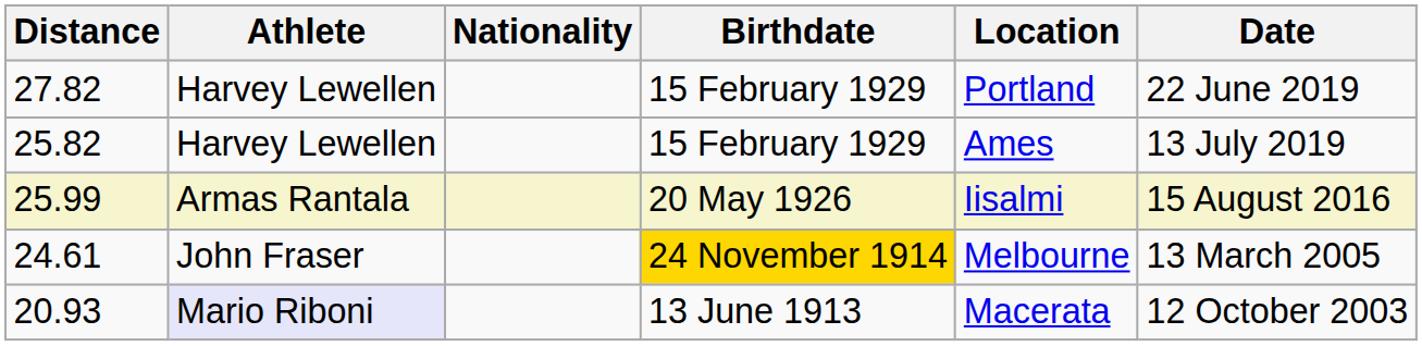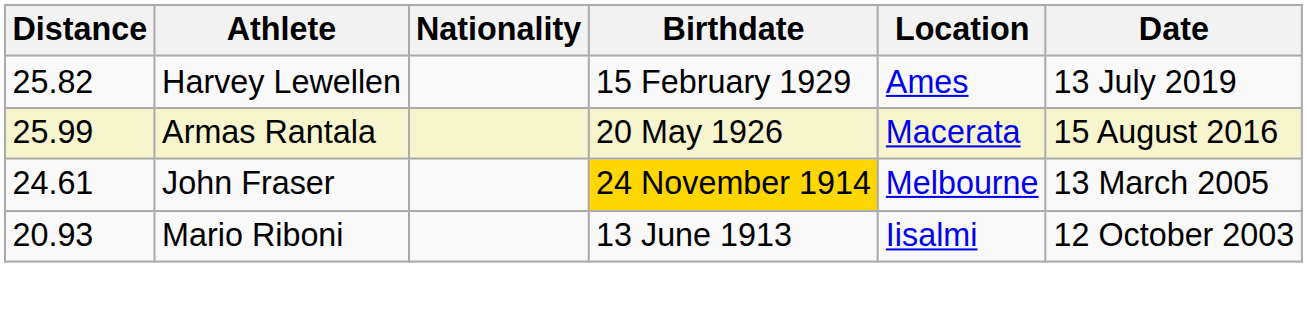 <table class="wikitable">
 <tr>
 <th>Distance</th>
 <th>Athlete</th>
 <th>Nationality</th>
 <th>Birthdate</th>
 <th>Location</th>
 <th>Date</th>
-</tr>
-<tr>
-<td>27.82</td>
-<td>Harvey Lewellen</td>
-<td></td>
-<td>15 February 1929</td>
-<td><a href='#'>Portland</a></td>
-<td>22 June 2019</td>
 </tr>
 <tr>
 <td>25.82</td>
 <td>Harvey Lewellen</td>
 <td></td>
 <td>15 February 1929</td>
 <td><a href='#'>Ames</a></td>
 <td>13 July 2019</td>
 </tr>
 <tr bgcolor=#f6F5CE>
 <td>25.99</td>
 <td>Armas Rantala</td>
 <td></td>
 <td>20 May 1926</td>
-<td><a href='#'>Iisalmi</a></td>
+<td><a href='#'>Macerata</a></td>
 <td>15 August 2016</td>
 </tr>
 <tr>
 <td>24.61</td>
 <td>John Fraser</td>
 <td></td>
 <td style="background: gold;">24 November 1914</td>
 <td><a href='#'>Melbourne</a></td>
 <td>13 March 2005</td>
 </tr>
 <tr>
 <td>20.93</td>
-<td style="background: lavender;">Mario Riboni</td>
+<td>Mario Riboni</td>
 <td></td>
 <td>13 June 1913</td>
-<td><a href='#'>Macerata</a></td>
+<td><a href='#'>Iisalmi</a></td>
 <td>12 October 2003</td>
 </tr>
 </table>
